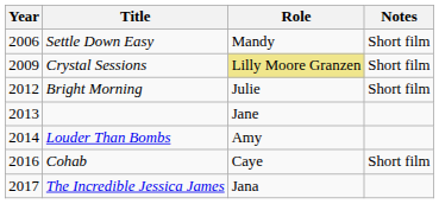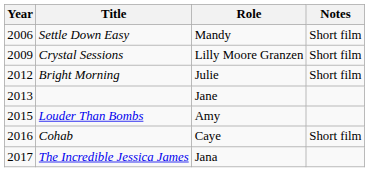 <table class="wikitable sortable">
 <tr>
 <th>Year</th>
 <th>Title</th>
 <th>Role</th>
 <th class="unsortable">Notes</th>
 </tr>
 <tr>
 <td>2006</td>
 <td><em>Settle Down Easy</em></td>
 <td>Mandy</td>
 <td>Short film</td>
 </tr>
 <tr>
 <td>2009</td>
 <td><em>Crystal Sessions</em></td>
-<td style="background: khaki;">Lilly Moore Granzen</td>
+<td>Lilly Moore Granzen</td>
 <td>Short film</td>
 </tr>
 <tr>
 <td>2012</td>
 <td><em>Bright Morning</em></td>
 <td>Julie</td>
 <td>Short film</td>
 </tr>
 <tr>
 <td>2013</td>
 <td><em></em></td>
 <td>Jane</td>
 <td></td>
 </tr>
 <tr>
-<td>2014</td>
+<td>2015</td>
 <td><em><a href='#'>Louder Than Bombs</a></em></td>
 <td>Amy</td>
 <td></td>
 </tr>
 <tr>
 <td>2016</td>
 <td><em>Cohab</em></td>
 <td>Caye</td>
 <td>Short film</td>
 </tr>
 <tr>
 <td>2017</td>
 <td><em><a href='#'>The Incredible Jessica James</a></em></td>
 <td>Jana</td>
 <td></td>
 </tr>
 </table>
